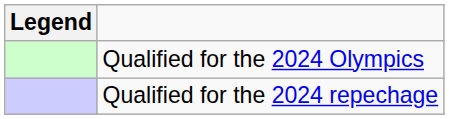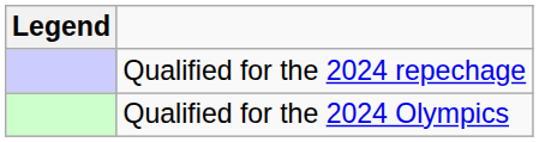 <table class="wikitable">
 <tr>
 <th>Legend</th>
 </tr>
 <tr>
+<td bgcolor="ccccff"></td>
+<td>Qualified for the <a href='#'>2024 repechage</a></td>
+</tr>
+<tr>
 <td bgcolor="ccffcc"></td>
 <td>Qualified for the <a href='#'>2024 Olympics</a></td>
 </tr>
-<tr>
-<td bgcolor="ccccff"></td>
-<td>Qualified for the <a href='#'>2024 repechage</a></td>
-</tr>
 </table>
